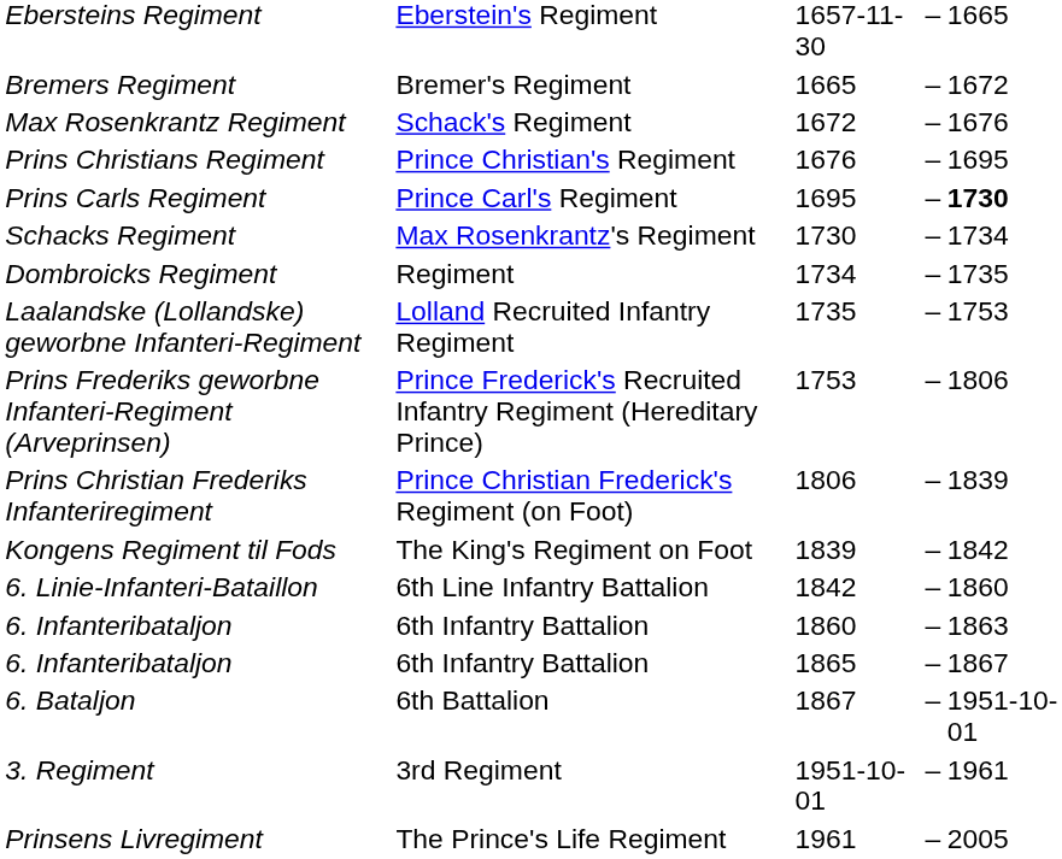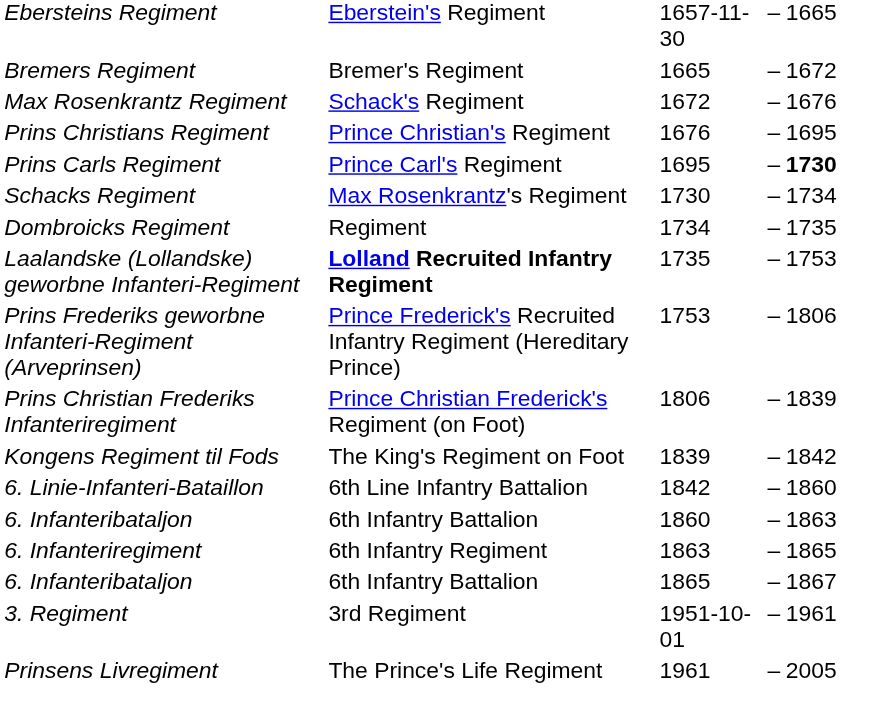 <table class="toccolours">
 <tr style="vertical-align: top;">
 <td><em>Ebersteins Regiment</em></td>
 <td><a href='#'>Eberstein's</a> Regiment</td>
 <td width="12%">1657-11-30</td>
 <td width="1%">–</td>
 <td width="12%">1665</td>
 </tr>
 <tr style="vertical-align: top;">
 <td><em>Bremers Regiment</em></td>
 <td>Bremer's Regiment</td>
 <td width="12%">1665</td>
 <td width="1%">–</td>
 <td width="12%">1672</td>
 </tr>
 <tr style="vertical-align: top;">
 <td><em>Max Rosenkrantz Regiment</em></td>
 <td><a href='#'>Schack's</a> Regiment</td>
 <td width="12%">1672</td>
 <td width="1%">–</td>
 <td width="12%">1676</td>
 </tr>
 <tr style="vertical-align: top;">
 <td><em>Prins Christians Regiment</em></td>
 <td><a href='#'>Prince Christian's</a> Regiment</td>
 <td width="12%">1676</td>
 <td width="1%">–</td>
 <td width="12%">1695</td>
 </tr>
 <tr style="vertical-align: top;">
 <td><em>Prins Carls Regiment</em></td>
 <td><a href='#'>Prince Carl's</a> Regiment</td>
 <td width="12%">1695</td>
 <td width="1%">–</td>
 <td width="12%"><strong>1730</strong></td>
 </tr>
 <tr style="vertical-align: top;">
 <td><em>Schacks Regiment</em></td>
 <td><a href='#'>Max Rosenkrantz</a>'s Regiment</td>
 <td width="12%">1730</td>
 <td width="1%">–</td>
 <td width="12%">1734</td>
 </tr>
 <tr style="vertical-align: top;">
 <td><em>Dombroicks Regiment</em></td>
 <td> Regiment</td>
 <td width="12%">1734</td>
 <td width="1%">–</td>
 <td width="12%">1735</td>
 </tr>
 <tr style="vertical-align: top;">
 <td><em>Laalandske (Lollandske) geworbne Infanteri-Regiment</em></td>
-<td><a href='#'>Lolland</a> Recruited Infantry Regiment</td>
+<td><strong><a href='#'>Lolland</a> Recruited Infantry Regiment</strong></td>
 <td width="12%">1735</td>
 <td width="1%">–</td>
 <td width="12%">1753</td>
 </tr>
 <tr style="vertical-align: top;">
 <td><em>Prins Frederiks geworbne Infanteri-Regiment (Arveprinsen)</em></td>
 <td><a href='#'>Prince Frederick's</a> Recruited Infantry Regiment (Hereditary Prince)</td>
 <td width="12%">1753</td>
 <td width="1%">–</td>
 <td width="12%">1806</td>
 </tr>
 <tr style="vertical-align: top;">
 <td><em>Prins Christian Frederiks Infanteriregiment</em></td>
 <td><a href='#'>Prince Christian Frederick's</a> Regiment (on Foot)</td>
 <td width="12%">1806</td>
 <td width="1%">–</td>
 <td width="12%">1839</td>
 </tr>
 <tr style="vertical-align: top;">
 <td><em>Kongens Regiment til Fods</em></td>
 <td>The King's Regiment on Foot</td>
 <td width="12%">1839</td>
 <td width="1%">–</td>
 <td width="12%">1842</td>
 </tr>
 <tr style="vertical-align: top;">
 <td><em>6. Linie-Infanteri-Bataillon</em></td>
 <td>6th Line Infantry Battalion</td>
 <td width="12%">1842</td>
 <td width="1%">–</td>
 <td width="12%">1860</td>
 </tr>
 <tr style="vertical-align: top;">
 <td><em>6. Infanteribataljon</em></td>
 <td>6th Infantry Battalion</td>
 <td width="12%">1860</td>
 <td width="1%">–</td>
 <td width="12%">1863</td>
 </tr>
 <tr style="vertical-align: top;">
+<td><em>6. Infanteriregiment</em></td>
+<td>6th Infantry Regiment</td>
+<td width="12%">1863</td>
+<td width="1%">–</td>
+<td width="12%">1865</td>
+</tr>
+<tr style="vertical-align: top;">
 <td><em>6. Infanteribataljon</em></td>
 <td>6th Infantry Battalion</td>
 <td width="12%">1865</td>
 <td width="1%">–</td>
 <td width="12%">1867</td>
-</tr>
-<tr style="vertical-align: top;">
-<td><em>6. Bataljon</em></td>
-<td>6th Battalion</td>
-<td width="12%">1867</td>
-<td width="1%">–</td>
-<td width="12%">1951-10-01</td>
 </tr>
 <tr style="vertical-align: top;">
 <td><em>3. Regiment</em></td>
 <td>3rd Regiment</td>
 <td width="12%">1951-10-01</td>
 <td width="1%">–</td>
 <td width="12%">1961</td>
 </tr>
 <tr style="vertical-align: top;">
 <td><em>Prinsens Livregiment</em></td>
 <td>The Prince's Life Regiment</td>
 <td width="12%">1961</td>
 <td width="1%">–</td>
 <td width="12%">2005</td>
 </tr>
 </table>
